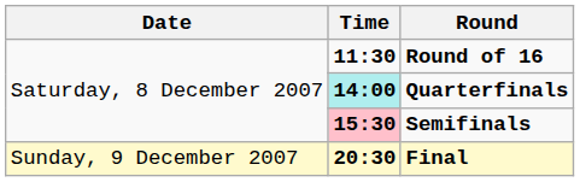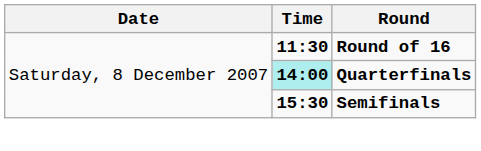 <table class="wikitable">
 <tr>
 <th>Date</th>
 <th>Time</th>
 <th>Round</th>
 </tr>
 <tr>
 <td rowspan="3">Saturday, 8 December 2007</td>
 <td><strong>11:30</strong></td>
 <td><strong>Round of 16</strong></td>
 </tr>
 <tr>
 <td style="background: paleturquoise;"><strong>14:00</strong></td>
 <td><strong>Quarterfinals</strong></td>
 </tr>
 <tr>
-<td style="background: pink;"><strong>15:30</strong></td>
+<td><strong>15:30</strong></td>
 <td><strong>Semifinals</strong></td>
 </tr>
-<tr style="background:lemonchiffon;">
-<td>Sunday, 9 December 2007</td>
-<td><strong>20:30</strong></td>
-<td><strong>Final</strong></td>
-</tr>
 </table>
